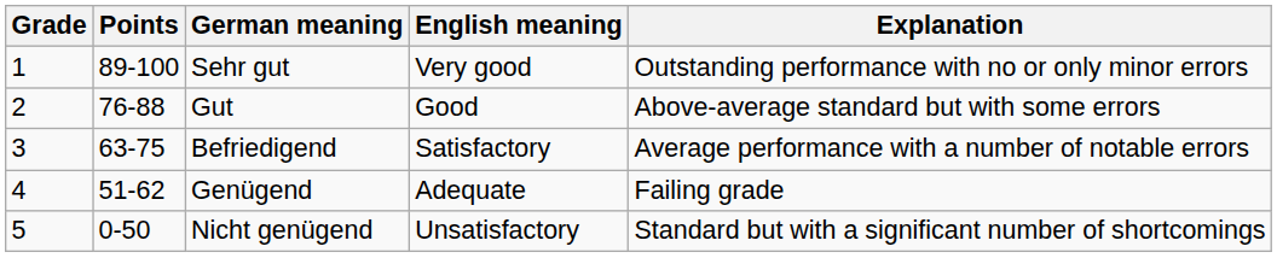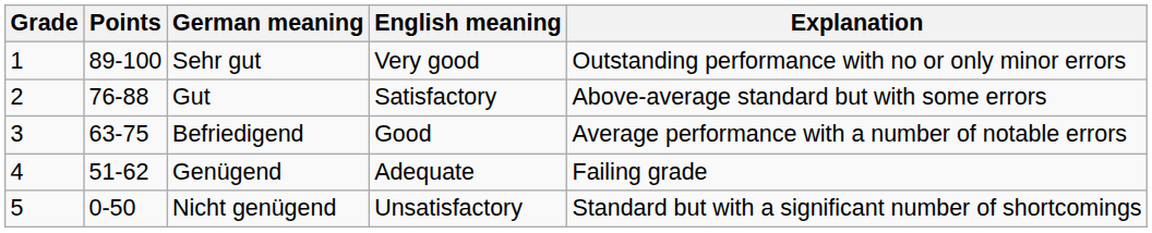 <table class="wikitable">
 <tr>
 <th>Grade</th>
 <th>Points</th>
 <th>German meaning</th>
 <th>English meaning</th>
 <th>Explanation</th>
 </tr>
 <tr>
 <td>1</td>
 <td>89-100</td>
 <td>Sehr gut</td>
 <td>Very good</td>
 <td>Outstanding performance with no or only minor errors</td>
 </tr>
 <tr>
 <td>2</td>
 <td>76-88</td>
 <td>Gut</td>
-<td>Good</td>
+<td>Satisfactory</td>
 <td>Above-average standard but with some errors</td>
 </tr>
 <tr>
 <td>3</td>
 <td>63-75</td>
 <td>Befriedigend</td>
-<td>Satisfactory</td>
+<td>Good</td>
 <td>Average performance with a number of notable errors</td>
 </tr>
 <tr>
 <td>4</td>
 <td>51-62</td>
 <td>Genügend</td>
 <td>Adequate</td>
 <td>Failing grade</td>
 </tr>
 <tr>
 <td>5</td>
 <td>0-50</td>
 <td>Nicht genügend</td>
 <td>Unsatisfactory</td>
 <td>Standard but with a significant number of shortcomings</td>
 </tr>
 </table>
